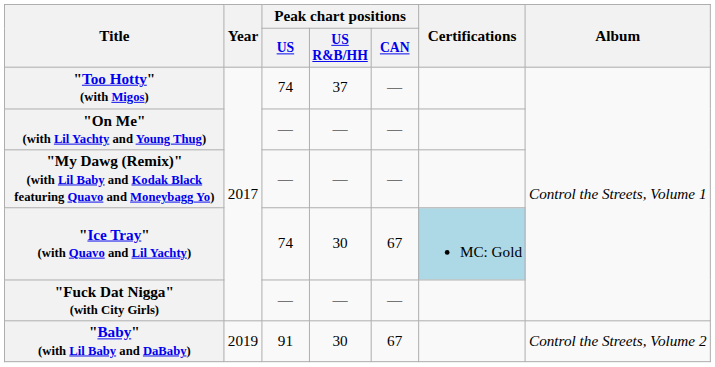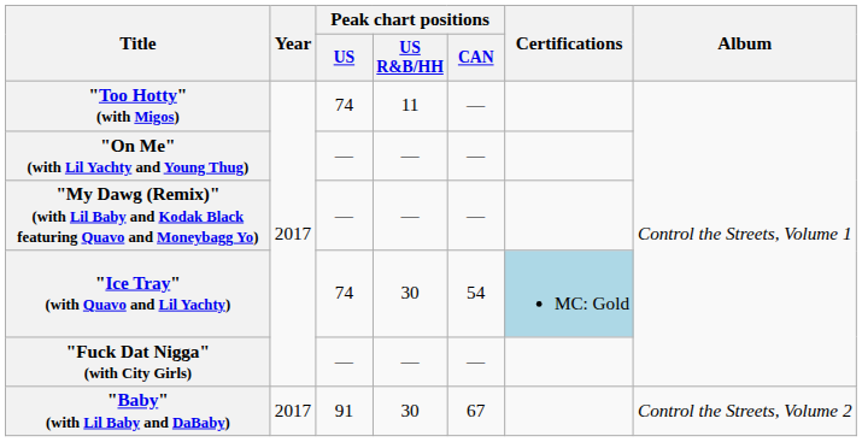 <table class="wikitable plainrowheaders" style="text-align:center;">
 <tr>
 <th scope="col" rowspan="2" style="width:14em;">Title</th>
 <th scope="col" rowspan="2">Year</th>
 <th colspan="3" scope="col">Peak chart positions</th>
 <th rowspan="2">Certifications</th>
 <th scope="col" rowspan="2">Album</th>
 </tr>
 <tr>
 <th scope="col" style="width:3em;font-size:90%;"><a href='#'>US</a></th>
 <th scope="col" style="width:3em;font-size:90%;"><a href='#'>US<br>R&B/HH</a></th>
 <th scope="col" style="width:3em;font-size:90%;"><a href='#'>CAN</a></th>
 </tr>
 <tr>
 <th scope="row">"<a href='#'>Too Hotty</a>"<br><small>(with <a href='#'>Migos</a>)</small></th>
 <td rowspan="5">2017</td>
 <td>74<br></td>
-<td>37<br></td>
+<td>11<br></td>
 <td>—</td>
 <td></td>
 <td rowspan="5"><em>Control the Streets, Volume 1</em></td>
 </tr>
 <tr>
 <th scope="row">"On Me"<br><small>(with <a href='#'>Lil Yachty</a> and <a href='#'>Young Thug</a>)</small></th>
 <td>—</td>
 <td>—</td>
 <td>—</td>
 <td></td>
 </tr>
 <tr>
 <th scope="row">"My Dawg (Remix)"<br><small>(with <a href='#'>Lil Baby</a> and <a href='#'>Kodak Black</a> featuring <a href='#'>Quavo</a> and <a href='#'>Moneybagg Yo</a>)</small></th>
 <td>—</td>
 <td>—</td>
 <td>—</td>
 <td></td>
 </tr>
 <tr>
 <th scope="row">"<a href='#'>Ice Tray</a>"<br><small>(with <a href='#'>Quavo</a> and <a href='#'>Lil Yachty</a>)</small></th>
 <td>74<br></td>
 <td>30<br></td>
-<td>67</td>
+<td>54</td>
 <td style="background: lightblue;"><br><ul><li>MC: Gold</li></ul></td>
 </tr>
 <tr>
 <th scope="row">"Fuck Dat Nigga" <br><small>(with City Girls)</small></th>
 <td>—</td>
 <td>—</td>
 <td>—</td>
 <td></td>
 </tr>
 <tr>
 <th scope="row">"<a href='#'>Baby</a>"<br><small>(with <a href='#'>Lil Baby</a> and <a href='#'>DaBaby</a>)</small></th>
-<td>2019</td>
+<td>2017</td>
 <td>91<br></td>
 <td>30<br></td>
 <td>67</td>
 <td></td>
 <td><em>Control the Streets, Volume 2</em></td>
 </tr>
 </table>
